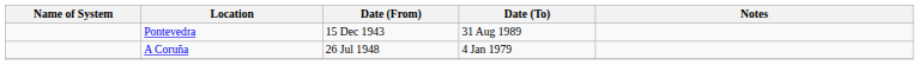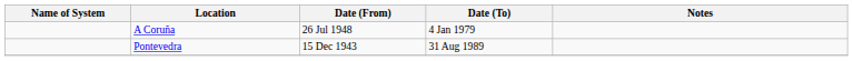 <table class="wikitable" width=100%>
 <tr>
 <th width=15%>Name of System</th>
 <th width=20%>Location</th>
 <th width=15%>Date (From)</th>
 <th width=15%>Date (To)</th>
 <th width=35%>Notes</th>
 </tr>
 <tr>
 <td> </td>
+<td><a href='#'>A Coruña</a></td>
+<td>26 Jul 1948</td>
+<td>4 Jan 1979</td>
+<td> </td>
+</tr>
+<tr>
+<td> </td>
 <td><a href='#'>Pontevedra</a></td>
 <td>15 Dec 1943</td>
 <td>31 Aug 1989</td>
 <td> </td>
 </tr>
 <tr>
-<td> </td>
-<td><a href='#'>A Coruña</a></td>
-<td>26 Jul 1948</td>
-<td>4 Jan 1979</td>
-<td> </td>
-</tr>
-<tr>
 </tr>
 </table>
